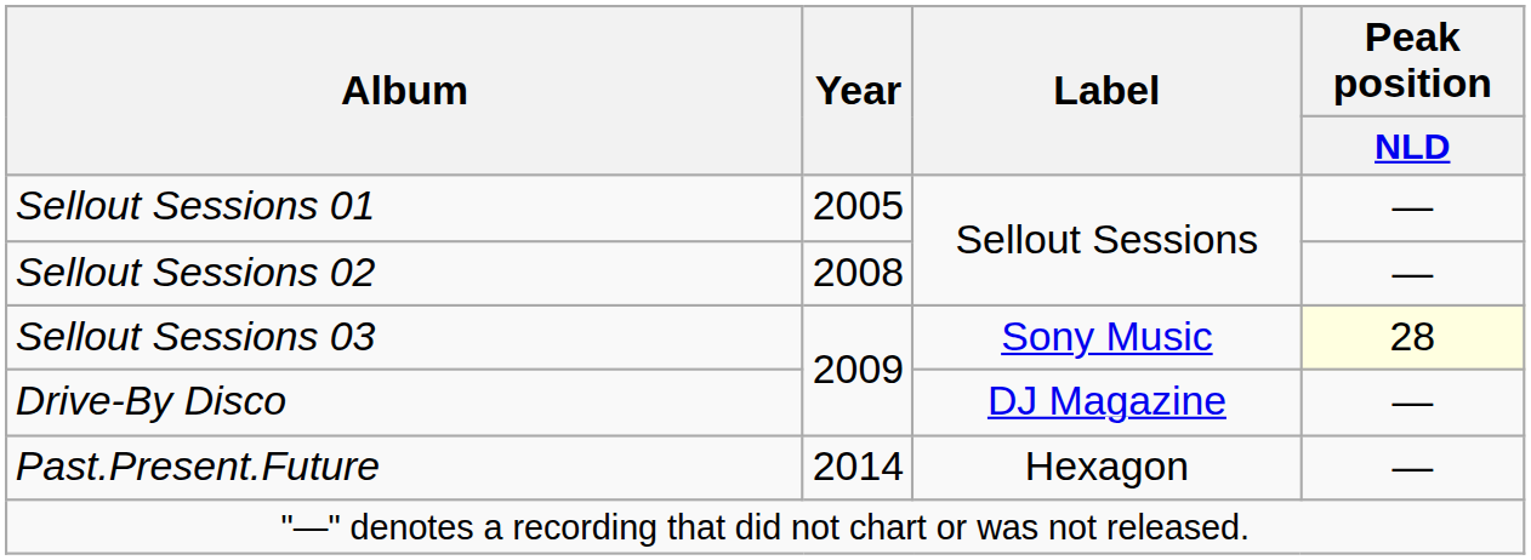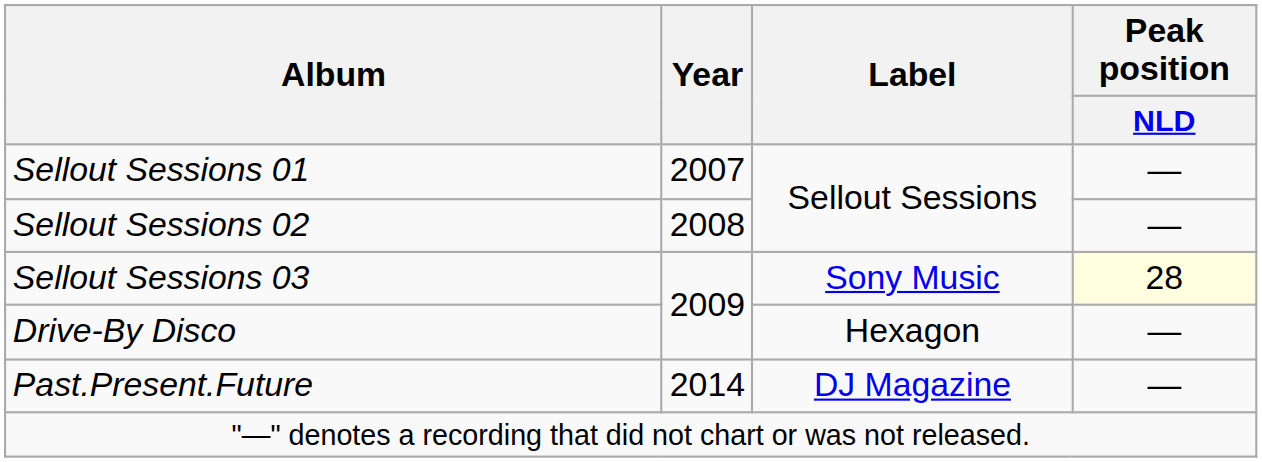 <table class="wikitable plainrowheaders">
 <tr>
 <th rowspan="2" align="center" style="width:19em;">Album</th>
 <th align="center" rowspan="2" style="width:2em;">Year</th>
 <th rowspan="2" align="center" style="width:9em;">Label</th>
 <th align="center" colspan="1" style="width:5em;">Peak position</th>
 </tr>
 <tr>
 <th scope="col" style="width:3em;font-size:90%;"><a href='#'>NLD</a><br></th>
 </tr>
 <tr>
 <td><em>Sellout Sessions 01</em></td>
-<td>2005</td>
+<td>2007</td>
 <td rowspan="2" style="text-align:center;">Sellout Sessions</td>
 <td style="text-align:center;">—</td>
 </tr>
 <tr>
 <td><em>Sellout Sessions 02</em></td>
 <td>2008</td>
 <td style="text-align:center;">—</td>
 </tr>
 <tr>
 <td><em>Sellout Sessions 03</em></td>
 <td rowspan="2">2009</td>
 <td style="text-align:center;"><a href='#'>Sony Music</a></td>
 <td style="background: lightyellow; text-align:center;">28</td>
 </tr>
 <tr>
 <td><em>Drive-By Disco</em></td>
-<td style="text-align:center;"><a href='#'>DJ Magazine</a></td>
+<td style="text-align:center;">Hexagon</td>
 <td style="text-align:center;">—</td>
 </tr>
 <tr>
 <td><em>Past.Present.Future</em></td>
 <td>2014</td>
-<td style="text-align:center;">Hexagon</td>
+<td style="text-align:center;"><a href='#'>DJ Magazine</a></td>
 <td style="text-align:center;">—</td>
 </tr>
 <tr>
 <td colspan="4" style="font-size:85%;text-align:center;">"—" denotes a recording that did not chart or was not released.</td>
 </tr>
 </table>
